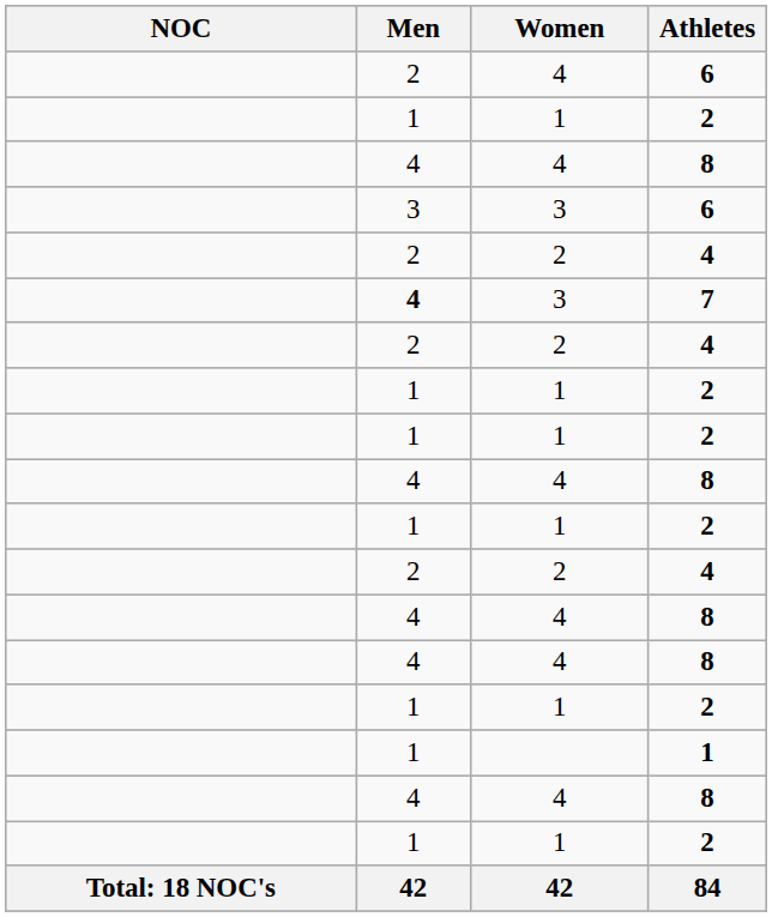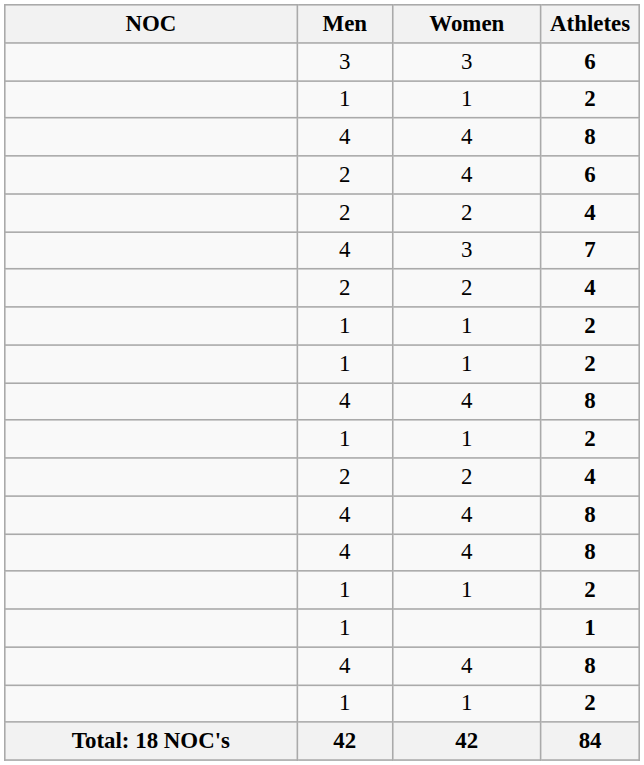 <table class="wikitable sortable" width=400 style="text-align:center; font-size:90%">
 <tr>
 <th>NOC</th>
 <th>Men</th>
 <th>Women</th>
 <th width=55>Athletes</th>
 </tr>
 <tr>
 <td align=left></td>
-<td>2</td>
-<td>4</td>
+<td>3</td>
+<td>3</td>
 <td><strong>6</strong></td>
 </tr>
 <tr>
 <td align=left></td>
 <td>1</td>
 <td>1</td>
 <td><strong>2</strong></td>
 </tr>
 <tr>
 <td align=left></td>
 <td>4</td>
 <td>4</td>
 <td><strong>8</strong></td>
 </tr>
 <tr>
 <td align=left></td>
-<td>3</td>
-<td>3</td>
+<td>2</td>
+<td>4</td>
 <td><strong>6</strong></td>
 </tr>
 <tr>
 <td align=left></td>
 <td>2</td>
 <td>2</td>
 <td><strong>4</strong></td>
 </tr>
 <tr>
 <td align=left></td>
-<td><strong>4</strong></td>
+<td>4</td>
 <td>3</td>
 <td><strong>7</strong></td>
 </tr>
 <tr>
 <td align=left></td>
 <td>2</td>
 <td>2</td>
 <td><strong>4</strong></td>
 </tr>
 <tr>
 <td align=left></td>
 <td>1</td>
 <td>1</td>
 <td><strong>2</strong></td>
 </tr>
 <tr>
 <td align=left></td>
 <td>1</td>
 <td>1</td>
 <td><strong>2</strong></td>
 </tr>
 <tr>
 <td align=left></td>
 <td>4</td>
 <td>4</td>
 <td><strong>8</strong></td>
 </tr>
 <tr>
 <td align=left></td>
 <td>1</td>
 <td>1</td>
 <td><strong>2</strong></td>
 </tr>
 <tr>
 <td align=left></td>
 <td>2</td>
 <td>2</td>
 <td><strong>4</strong></td>
 </tr>
 <tr>
 <td align=left></td>
 <td>4</td>
 <td>4</td>
 <td><strong>8</strong></td>
 </tr>
 <tr>
 <td align=left></td>
 <td>4</td>
 <td>4</td>
 <td><strong>8</strong></td>
 </tr>
 <tr>
 <td align=left></td>
 <td>1</td>
 <td>1</td>
 <td><strong>2</strong></td>
 </tr>
 <tr>
 <td align=left></td>
 <td>1</td>
 <td></td>
 <td><strong>1</strong></td>
 </tr>
 <tr>
 <td align=left></td>
 <td>4</td>
 <td>4</td>
 <td><strong>8</strong></td>
 </tr>
 <tr>
 <td align=left></td>
 <td>1</td>
 <td>1</td>
 <td><strong>2</strong></td>
 </tr>
 <tr>
 <th>Total: 18 NOC's</th>
 <th>42</th>
 <th>42</th>
 <th>84</th>
 </tr>
 </table>
